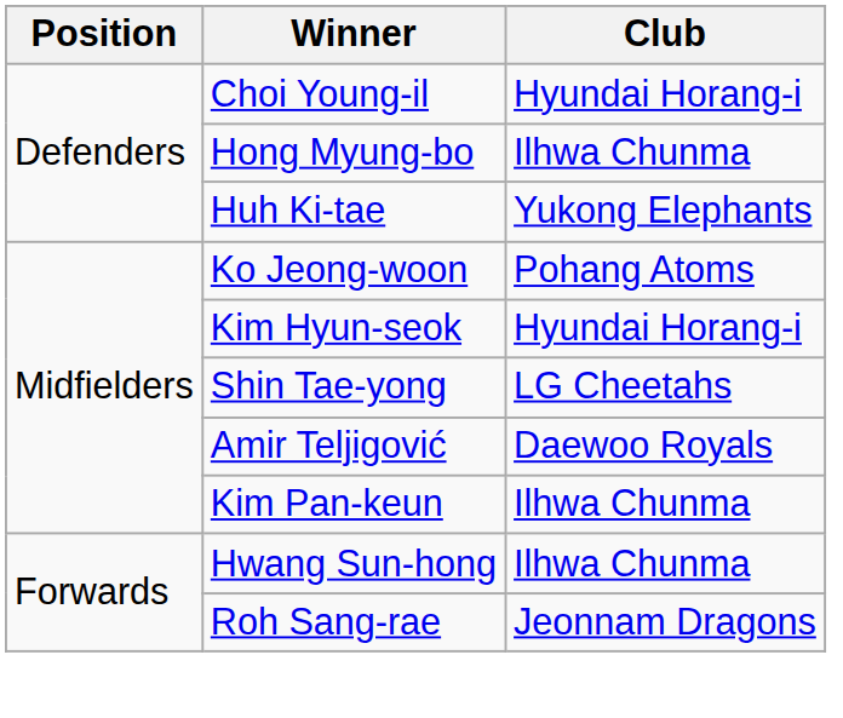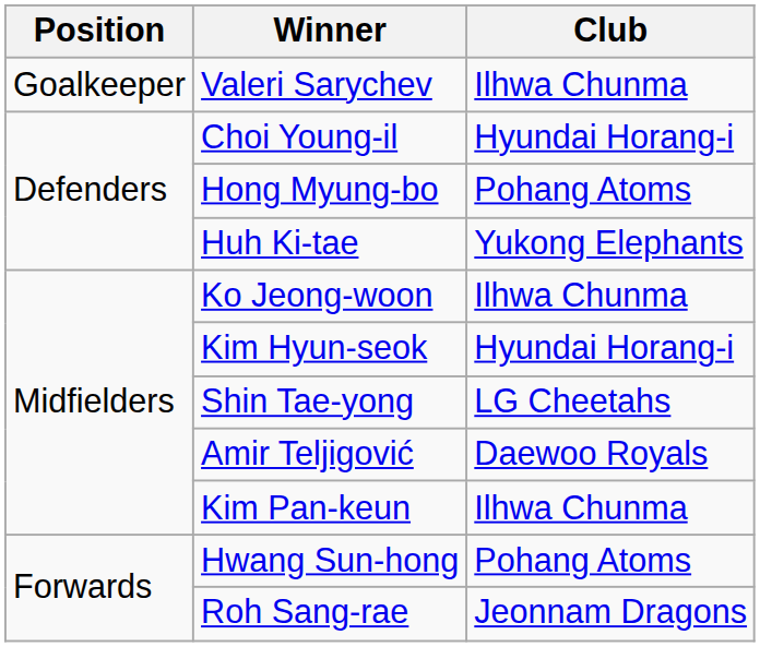 <table class="wikitable">
 <tr>
 <th>Position</th>
 <th>Winner</th>
 <th>Club</th>
+</tr>
+<tr>
+<td>Goalkeeper</td>
+<td> <a href='#'>Valeri Sarychev</a></td>
+<td><a href='#'>Ilhwa Chunma</a></td>
 </tr>
 <tr>
 <td rowspan="3">Defenders</td>
 <td> <a href='#'>Choi Young-il</a></td>
 <td><a href='#'>Hyundai Horang-i</a></td>
 </tr>
 <tr>
 <td> <a href='#'>Hong Myung-bo</a></td>
-<td><a href='#'>Ilhwa Chunma</a></td>
+<td><a href='#'>Pohang Atoms</a></td>
 </tr>
 <tr>
 <td> <a href='#'>Huh Ki-tae</a></td>
 <td><a href='#'>Yukong Elephants</a></td>
 </tr>
 <tr>
 <td rowspan="5">Midfielders</td>
 <td> <a href='#'>Ko Jeong-woon</a></td>
-<td><a href='#'>Pohang Atoms</a></td>
+<td><a href='#'>Ilhwa Chunma</a></td>
 </tr>
 <tr>
 <td> <a href='#'>Kim Hyun-seok</a></td>
 <td><a href='#'>Hyundai Horang-i</a></td>
 </tr>
 <tr>
 <td> <a href='#'>Shin Tae-yong</a></td>
 <td><a href='#'>LG Cheetahs</a></td>
 </tr>
 <tr>
 <td> <a href='#'>Amir Teljigović</a></td>
 <td><a href='#'>Daewoo Royals</a></td>
 </tr>
 <tr>
 <td> <a href='#'>Kim Pan-keun</a></td>
 <td><a href='#'>Ilhwa Chunma</a></td>
 </tr>
 <tr>
 <td rowspan="2">Forwards</td>
 <td> <a href='#'>Hwang Sun-hong</a></td>
-<td><a href='#'>Ilhwa Chunma</a></td>
+<td><a href='#'>Pohang Atoms</a></td>
 </tr>
 <tr>
 <td> <a href='#'>Roh Sang-rae</a></td>
 <td><a href='#'>Jeonnam Dragons</a></td>
 </tr>
 </table>
